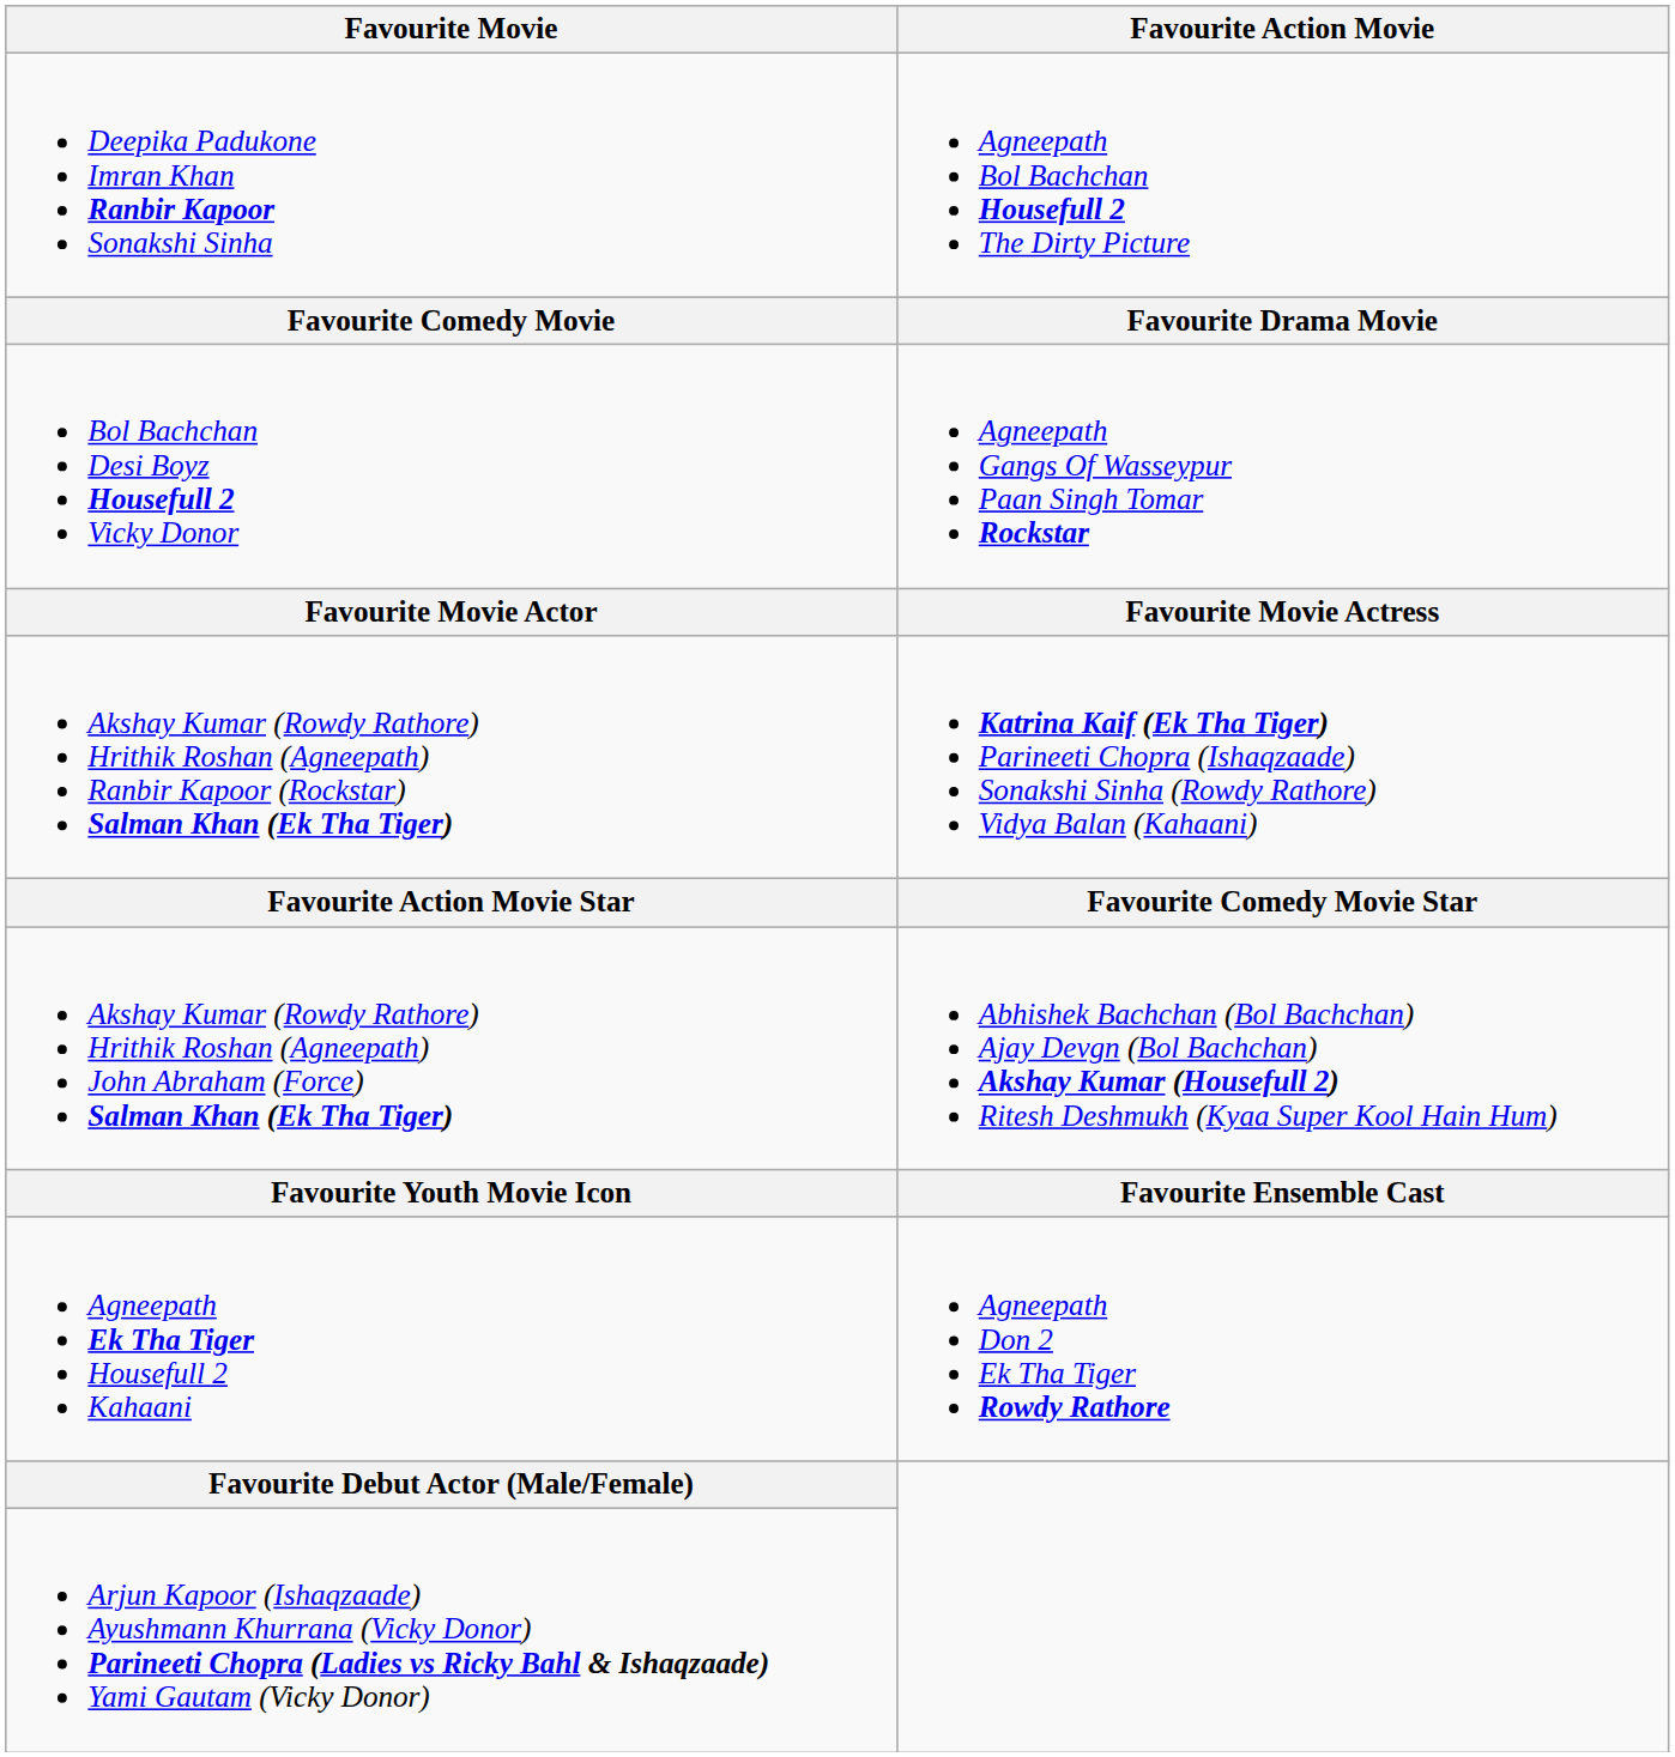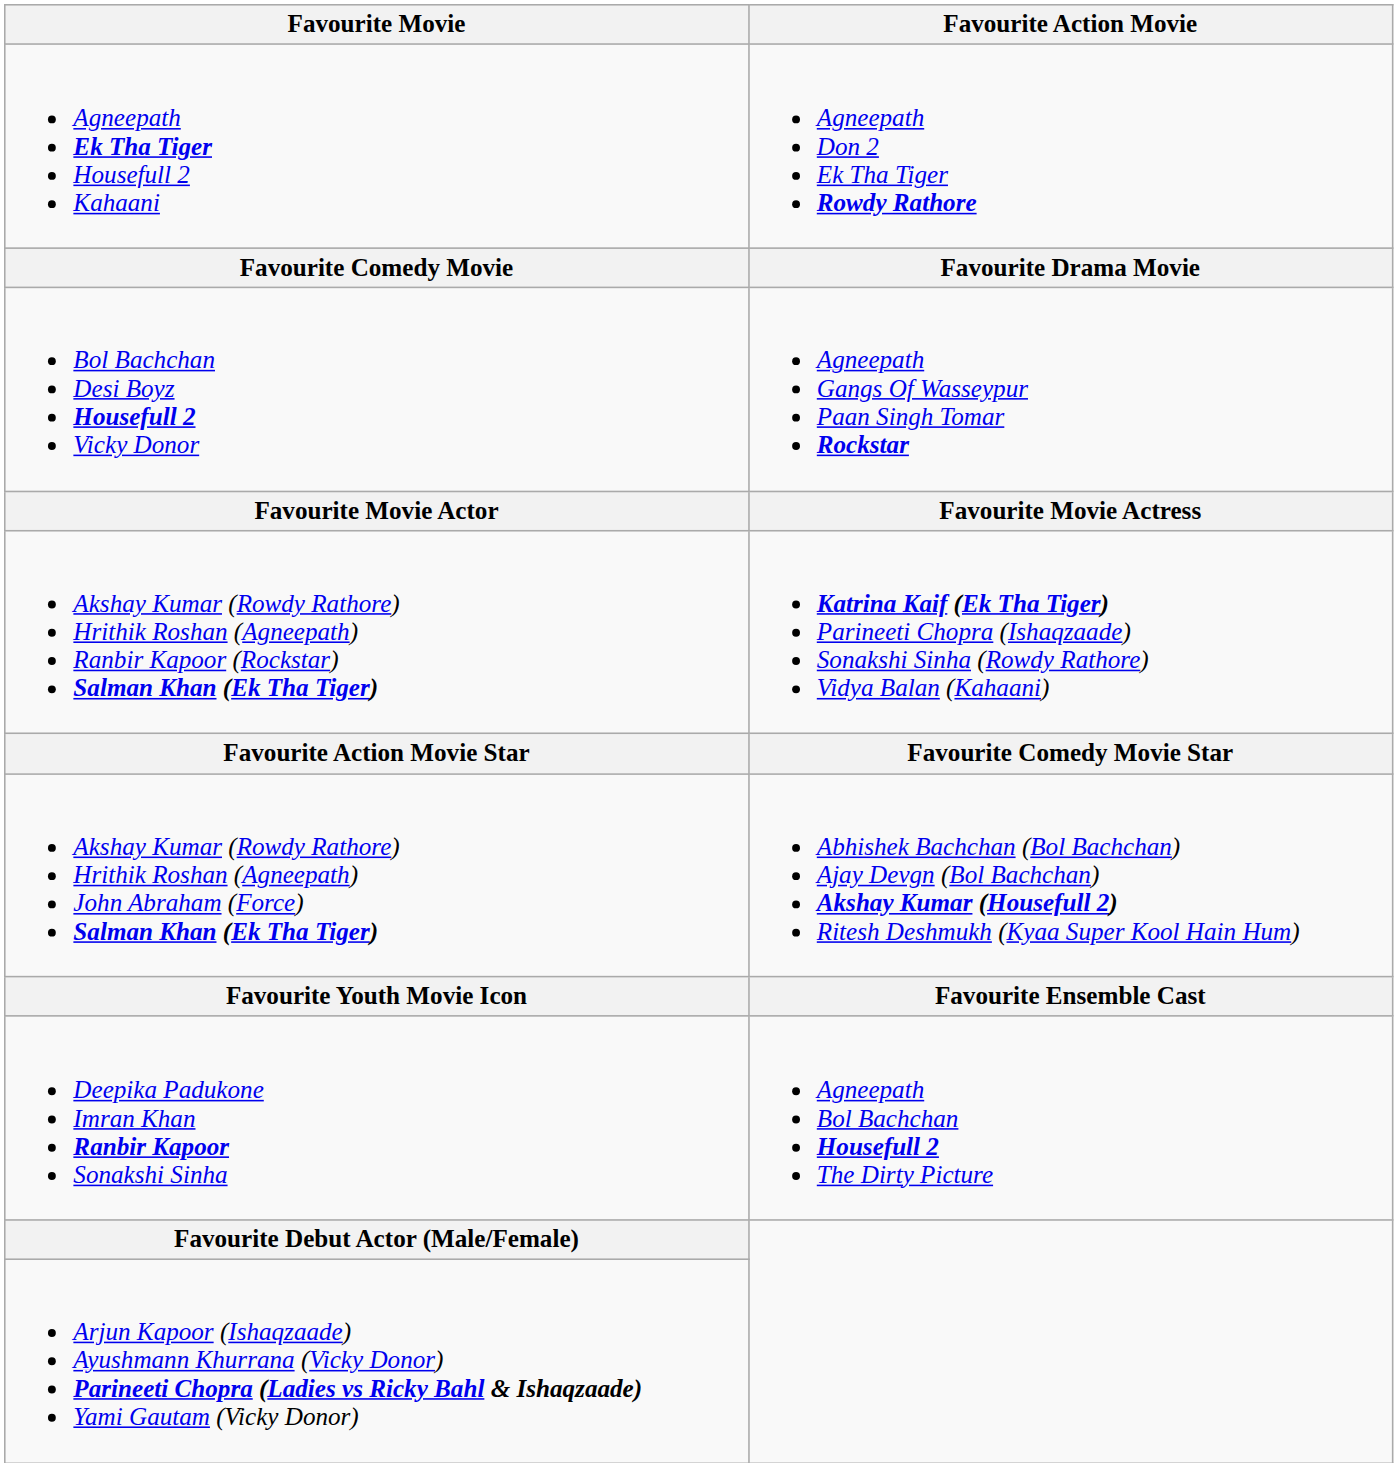 <table class="wikitable" width=70%>
 <tr>
 <th>Favourite Movie</th>
 <th>Favourite Action Movie</th>
 </tr>
 <tr>
-<td valign="top"><br><ul><li><em><a href='#'>Deepika Padukone</a></em></li><li><em><a href='#'>Imran Khan</a></em></li><li><strong><em><a href='#'>Ranbir Kapoor</a></em></strong></li><li><em><a href='#'>Sonakshi Sinha</a></em></li></ul></td>
-<td valign="top"><br><ul><li><em><a href='#'>Agneepath</a></em></li><li><em><a href='#'>Bol Bachchan</a></em></li><li><strong><em><a href='#'>Housefull 2</a></em></strong></li><li><em><a href='#'>The Dirty Picture</a></em></li></ul></td>
+<td valign="top"><br><ul><li><em><a href='#'>Agneepath</a></em></li><li><strong><em><a href='#'>Ek Tha Tiger</a></em></strong></li><li><em><a href='#'>Housefull 2</a></em></li><li><em><a href='#'>Kahaani</a></em></li></ul></td>
+<td valign="top"><br><ul><li><em><a href='#'>Agneepath</a></em></li><li><em><a href='#'>Don 2</a></em></li><li><em><a href='#'>Ek Tha Tiger</a></em></li><li><strong><em><a href='#'>Rowdy Rathore</a></em></strong></li></ul></td>
 </tr>
 <tr>
 <th>Favourite Comedy Movie</th>
 <th>Favourite Drama Movie</th>
 </tr>
 <tr>
 <td valign="top"><br><ul><li><em><a href='#'>Bol Bachchan</a></em></li><li><em><a href='#'>Desi Boyz</a></em></li><li><strong><em><a href='#'>Housefull 2</a></em></strong></li><li><em><a href='#'>Vicky Donor</a></em></li></ul></td>
 <td valign="top"><br><ul><li><em><a href='#'>Agneepath</a></em></li><li><em><a href='#'>Gangs Of Wasseypur</a></em></li><li><em><a href='#'>Paan Singh Tomar</a></em></li><li><strong><em><a href='#'>Rockstar</a></em></strong></li></ul></td>
 </tr>
 <tr>
 <th>Favourite Movie Actor</th>
 <th>Favourite Movie Actress</th>
 </tr>
 <tr>
 <td valign="top"><br><ul><li><em><a href='#'>Akshay Kumar</a> (<a href='#'>Rowdy Rathore</a>)</em></li><li><em><a href='#'>Hrithik Roshan</a> (<a href='#'>Agneepath</a>)</em></li><li><em><a href='#'>Ranbir Kapoor</a> (<a href='#'>Rockstar</a>)</em></li><li><strong><em><a href='#'>Salman Khan</a> (<a href='#'>Ek Tha Tiger</a>)</em></strong></li></ul></td>
 <td valign="top"><br><ul><li><strong><em><a href='#'>Katrina Kaif</a> (<a href='#'>Ek Tha Tiger</a>)</em></strong></li><li><em><a href='#'>Parineeti Chopra</a> (<a href='#'>Ishaqzaade</a>)</em></li><li><em><a href='#'>Sonakshi Sinha</a> (<a href='#'>Rowdy Rathore</a>)</em></li><li><em><a href='#'>Vidya Balan</a> (<a href='#'>Kahaani</a>)</em></li></ul></td>
 </tr>
 <tr>
 <th>Favourite Action Movie Star</th>
 <th>Favourite Comedy Movie Star</th>
 </tr>
 <tr>
 <td valign="top"><br><ul><li><em><a href='#'>Akshay Kumar</a> (<a href='#'>Rowdy Rathore</a>)</em></li><li><em><a href='#'>Hrithik Roshan</a> (<a href='#'>Agneepath</a>)</em></li><li><em><a href='#'>John Abraham</a> (<a href='#'>Force</a>)</em></li><li><strong><em><a href='#'>Salman Khan</a> (<a href='#'>Ek Tha Tiger</a>)</em></strong></li></ul></td>
 <td valign="top"><br><ul><li><em><a href='#'>Abhishek Bachchan</a> (<a href='#'>Bol Bachchan</a>)</em></li><li><em><a href='#'>Ajay Devgn</a> (<a href='#'>Bol Bachchan</a>)</em></li><li><strong><em><a href='#'>Akshay Kumar</a> (<a href='#'>Housefull 2</a>)</em></strong></li><li><em><a href='#'>Ritesh Deshmukh</a> (<a href='#'>Kyaa Super Kool Hain Hum</a>)</em></li></ul></td>
 </tr>
 <tr>
 <th>Favourite Youth Movie Icon</th>
 <th>Favourite Ensemble Cast</th>
 </tr>
 <tr>
-<td valign="top"><br><ul><li><em><a href='#'>Agneepath</a></em></li><li><strong><em><a href='#'>Ek Tha Tiger</a></em></strong></li><li><em><a href='#'>Housefull 2</a></em></li><li><em><a href='#'>Kahaani</a></em></li></ul></td>
-<td valign="top"><br><ul><li><em><a href='#'>Agneepath</a></em></li><li><em><a href='#'>Don 2</a></em></li><li><em><a href='#'>Ek Tha Tiger</a></em></li><li><strong><em><a href='#'>Rowdy Rathore</a></em></strong></li></ul></td>
+<td valign="top"><br><ul><li><em><a href='#'>Deepika Padukone</a></em></li><li><em><a href='#'>Imran Khan</a></em></li><li><strong><em><a href='#'>Ranbir Kapoor</a></em></strong></li><li><em><a href='#'>Sonakshi Sinha</a></em></li></ul></td>
+<td valign="top"><br><ul><li><em><a href='#'>Agneepath</a></em></li><li><em><a href='#'>Bol Bachchan</a></em></li><li><strong><em><a href='#'>Housefull 2</a></em></strong></li><li><em><a href='#'>The Dirty Picture</a></em></li></ul></td>
 </tr>
 <tr>
 <th>Favourite Debut Actor (Male/Female)</th>
 </tr>
 <tr>
 <td valign="top"><br><ul><li><em><a href='#'>Arjun Kapoor</a> (<a href='#'>Ishaqzaade</a>)</em></li><li><em><a href='#'>Ayushmann Khurrana</a> (<a href='#'>Vicky Donor</a>)</em></li><li><strong><em><a href='#'>Parineeti Chopra</a> (<a href='#'>Ladies vs Ricky Bahl</a> & Ishaqzaade)</em></strong></li><li><em><a href='#'>Yami Gautam</a> (Vicky Donor)</em></li></ul></td>
 </tr>
 </table>
